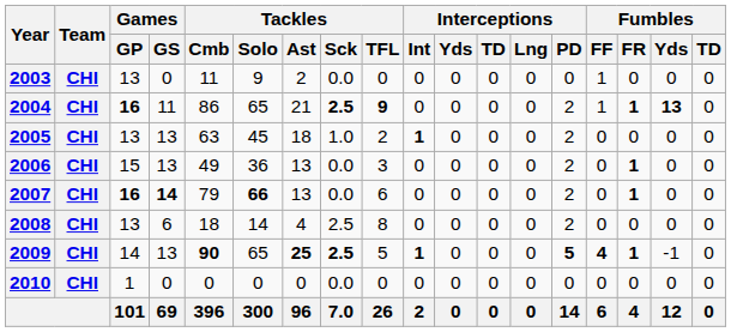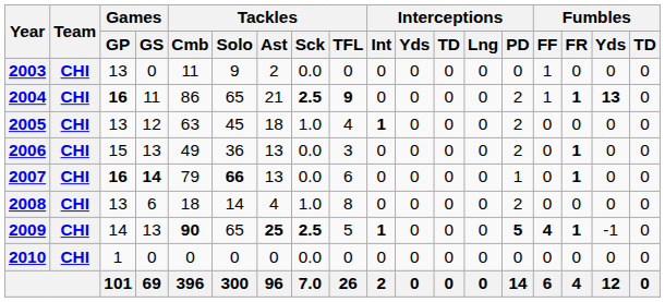 <table class="wikitable" style="text-align:center">
 <tr>
 <th rowspan="2">Year</th>
 <th rowspan="2">Team</th>
 <th colspan="2">Games</th>
 <th colspan="5">Tackles</th>
 <th colspan="5">Interceptions</th>
 <th colspan="4">Fumbles</th>
 </tr>
 <tr>
 <th>GP</th>
 <th>GS</th>
 <th>Cmb</th>
 <th>Solo</th>
 <th>Ast</th>
 <th>Sck</th>
 <th>TFL</th>
 <th>Int</th>
 <th>Yds</th>
 <th>TD</th>
 <th>Lng</th>
 <th>PD</th>
 <th>FF</th>
 <th>FR</th>
 <th>Yds</th>
 <th>TD</th>
 </tr>
 <tr>
 <th><a href='#'>2003</a></th>
 <th><a href='#'>CHI</a></th>
 <td>13</td>
 <td>0</td>
 <td>11</td>
 <td>9</td>
 <td>2</td>
 <td>0.0</td>
 <td>0</td>
 <td>0</td>
 <td>0</td>
 <td>0</td>
 <td>0</td>
 <td>0</td>
 <td>1</td>
 <td>0</td>
 <td>0</td>
 <td>0</td>
 </tr>
 <tr>
 <th><a href='#'>2004</a></th>
 <th><a href='#'>CHI</a></th>
 <td><strong>16</strong></td>
 <td>11</td>
 <td>86</td>
 <td>65</td>
 <td>21</td>
 <td><strong>2.5</strong></td>
 <td><strong>9</strong></td>
 <td>0</td>
 <td>0</td>
 <td>0</td>
 <td>0</td>
 <td>2</td>
 <td>1</td>
 <td><strong>1</strong></td>
 <td><strong>13</strong></td>
 <td>0</td>
 </tr>
 <tr>
 <th><a href='#'>2005</a></th>
 <th><a href='#'>CHI</a></th>
 <td>13</td>
-<td>13</td>
+<td>12</td>
 <td>63</td>
 <td>45</td>
 <td>18</td>
 <td>1.0</td>
-<td>2</td>
+<td>4</td>
 <td><strong>1</strong></td>
 <td>0</td>
 <td>0</td>
 <td>0</td>
 <td>2</td>
 <td>0</td>
 <td>0</td>
 <td>0</td>
 <td>0</td>
 </tr>
 <tr>
 <th><a href='#'>2006</a></th>
 <th><a href='#'>CHI</a></th>
 <td>15</td>
 <td>13</td>
 <td>49</td>
 <td>36</td>
 <td>13</td>
 <td>0.0</td>
 <td>3</td>
 <td>0</td>
 <td>0</td>
 <td>0</td>
 <td>0</td>
 <td>2</td>
 <td>0</td>
 <td><strong>1</strong></td>
 <td>0</td>
 <td>0</td>
 </tr>
 <tr>
 <th><a href='#'>2007</a></th>
 <th><a href='#'>CHI</a></th>
 <td><strong>16</strong></td>
 <td><strong>14</strong></td>
 <td>79</td>
 <td><strong>66</strong></td>
 <td>13</td>
 <td>0.0</td>
 <td>6</td>
 <td>0</td>
 <td>0</td>
 <td>0</td>
 <td>0</td>
-<td>2</td>
+<td>1</td>
 <td>0</td>
 <td><strong>1</strong></td>
 <td>0</td>
 <td>0</td>
 </tr>
 <tr>
 <th><a href='#'>2008</a></th>
 <th><a href='#'>CHI</a></th>
 <td>13</td>
 <td>6</td>
 <td>18</td>
 <td>14</td>
 <td>4</td>
-<td>2.5</td>
+<td>1.0</td>
 <td>8</td>
 <td>0</td>
 <td>0</td>
 <td>0</td>
 <td>0</td>
 <td>2</td>
 <td>0</td>
 <td>0</td>
 <td>0</td>
 <td>0</td>
 </tr>
 <tr>
 <th><a href='#'>2009</a></th>
 <th><a href='#'>CHI</a></th>
 <td>14</td>
 <td>13</td>
 <td><strong>90</strong></td>
 <td>65</td>
 <td><strong>25</strong></td>
 <td><strong>2.5</strong></td>
 <td>5</td>
 <td><strong>1</strong></td>
 <td>0</td>
 <td>0</td>
 <td>0</td>
 <td><strong>5</strong></td>
 <td><strong>4</strong></td>
 <td><strong>1</strong></td>
 <td>-1</td>
 <td>0</td>
 </tr>
 <tr>
 <th><a href='#'>2010</a></th>
 <th><a href='#'>CHI</a></th>
 <td>1</td>
 <td>0</td>
 <td>0</td>
 <td>0</td>
 <td>0</td>
 <td>0.0</td>
 <td>0</td>
 <td>0</td>
 <td>0</td>
 <td>0</td>
 <td>0</td>
 <td>0</td>
 <td>0</td>
 <td>0</td>
 <td>0</td>
 <td>0</td>
 </tr>
 <tr>
 <th colspan="2"></th>
 <th>101</th>
 <th>69</th>
 <th>396</th>
 <th>300</th>
 <th>96</th>
 <th>7.0</th>
 <th>26</th>
 <th>2</th>
 <th>0</th>
 <th>0</th>
 <th>0</th>
 <th>14</th>
 <th>6</th>
 <th>4</th>
 <th>12</th>
 <th>0</th>
 </tr>
 </table>
